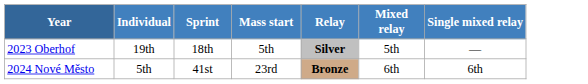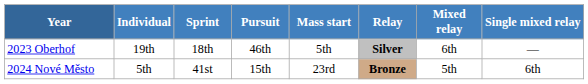 <table class="wikitable" style="font-size:95%; text-align:center; border:grey solid 1px; border-collapse:collapse; background:#ffffff;">
 <tr>
 <th style="background-color:#369; color:white;    width:130px;">Year</th>
 <th style="background-color:#4180be; color:white; width:65px;">Individual</th>
 <th style="background-color:#4180be; color:white; width:65px;">Sprint</th>
+<th style="background-color:#4180be; color:white; width:65px;">Pursuit</th>
 <th style="background-color:#4180be; color:white; width:80px;">Mass start</th>
 <th style="background-color:#4180be; color:white; width:65px;">Relay</th>
 <th style="background-color:#4180be; color:white; width:75px;">Mixed relay</th>
 <th style="background-color:#4180be; color:white; width:120px;">Single mixed relay</th>
 </tr>
 <tr>
 <td align=left> <a href='#'>2023 Oberhof</a></td>
 <td>19th</td>
 <td>18th</td>
+<td>46th</td>
 <td>5th</td>
 <td style="background:silver"><strong>Silver</strong></td>
-<td>5th</td>
+<td>6th</td>
 <td>—</td>
 </tr>
 <tr>
 <td align=left> <a href='#'>2024 Nové Město</a></td>
 <td>5th</td>
 <td>41st</td>
+<td>15th</td>
 <td>23rd</td>
 <td style="background:#cfaa88;"><strong>Bronze</strong></td>
-<td>6th</td>
+<td>5th</td>
 <td>6th</td>
 </tr>
 </table>
